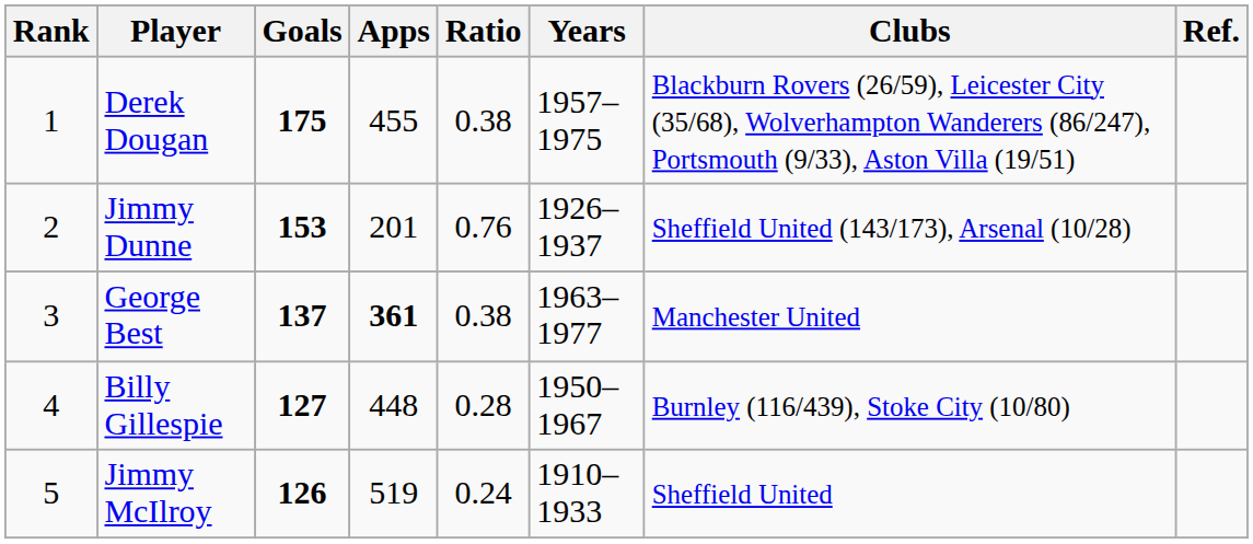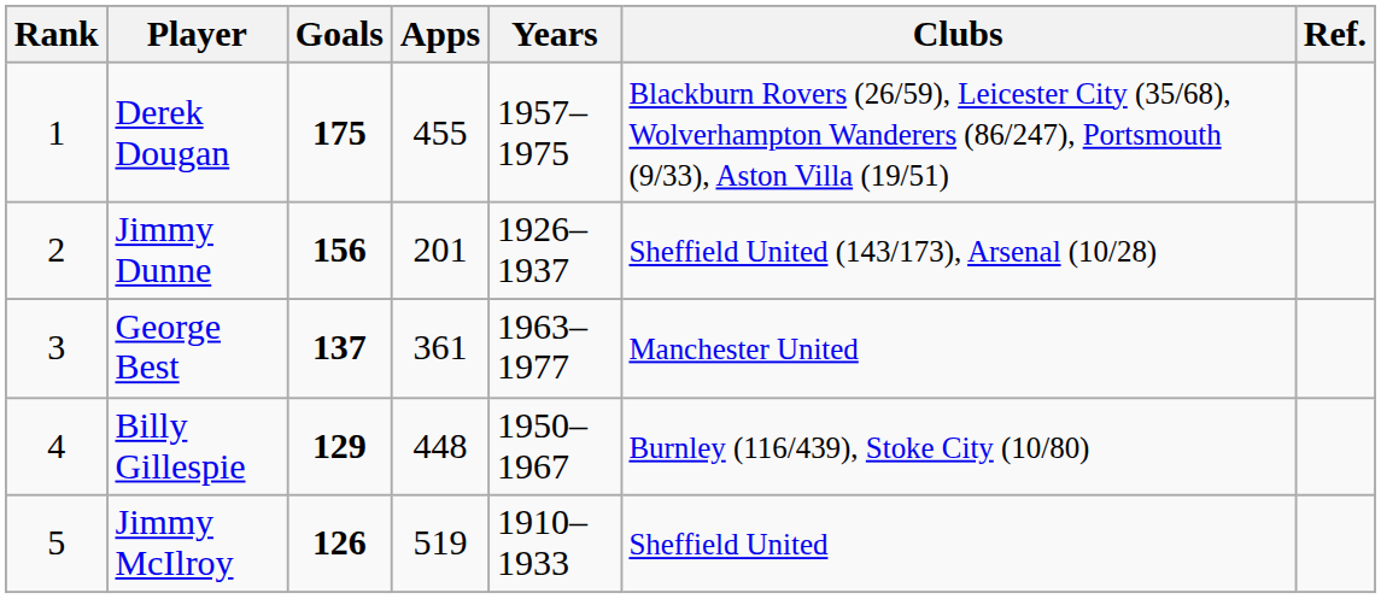 <table class="wikitable">
 <tr>
 <th>Rank</th>
 <th>Player</th>
 <th><abbr>Goals</abbr></th>
 <th><abbr>Apps</abbr></th>
-<th><abbr>Ratio</abbr></th>
 <th><abbr>Years</abbr></th>
 <th><abbr>Clubs</abbr></th>
 <th>Ref.</th>
 </tr>
 <tr>
 <td align="center">1</td>
 <td><a href='#'>Derek Dougan</a></td>
 <td align="center"><strong>175</strong></td>
 <td align="center">455</td>
-<td align="center">0.38</td>
 <td>1957–1975</td>
 <td><small><a href='#'>Blackburn Rovers</a> (26/59), <a href='#'>Leicester City</a> (35/68), <a href='#'>Wolverhampton Wanderers</a> (86/247), <a href='#'>Portsmouth</a> (9/33), <a href='#'>Aston Villa</a> (19/51)</small></td>
 <td></td>
 </tr>
 <tr>
 <td align="center">2</td>
 <td><a href='#'>Jimmy Dunne</a></td>
-<td align="center"><strong>153</strong></td>
+<td align="center"><strong>156</strong></td>
 <td align="center">201</td>
-<td align="center">0.76</td>
 <td>1926–1937</td>
 <td><small><a href='#'>Sheffield United</a> (143/173), <a href='#'>Arsenal</a> (10/28)</small></td>
 <td></td>
 </tr>
 <tr>
 <td align="center">3</td>
 <td><a href='#'>George Best</a></td>
 <td align="center"><strong>137</strong></td>
-<td align="center"><strong>361</strong></td>
-<td align="center">0.38</td>
+<td align="center">361</td>
 <td>1963–1977</td>
 <td><small><a href='#'>Manchester United</a></small></td>
 <td></td>
 </tr>
 <tr>
 <td align="center">4</td>
 <td><a href='#'>Billy Gillespie</a></td>
-<td align="center"><strong>127</strong></td>
+<td align="center"><strong>129</strong></td>
 <td align="center">448</td>
-<td align="center">0.28</td>
 <td>1950–1967</td>
 <td><small><a href='#'>Burnley</a> (116/439), <a href='#'>Stoke City</a> (10/80)</small></td>
 <td></td>
 </tr>
 <tr>
 <td align="center">5</td>
 <td><a href='#'>Jimmy McIlroy</a></td>
 <td align="center"><strong>126</strong></td>
 <td align="center">519</td>
-<td align="center">0.24</td>
 <td>1910–1933</td>
 <td><small><a href='#'>Sheffield United</a></small></td>
 <td></td>
 </tr>
 </table>
